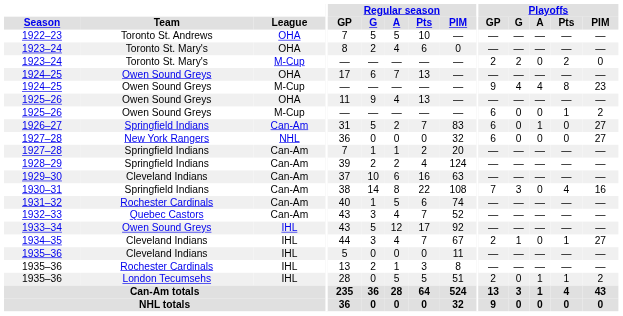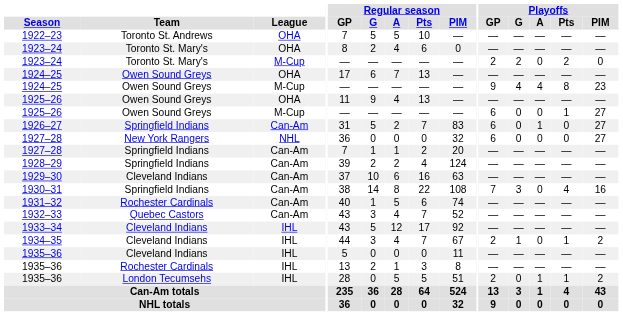 <table border="0" cellpadding="1" cellspacing="0" style="text-align:center; width:60em">
 <tr bgcolor="#e0e0e0">
 <th colspan="3" bgcolor="#ffffff"></th>
 <th rowspan="100" bgcolor="#ffffff"></th>
 <th colspan="5"><a href='#'>Regular season</a></th>
 <th rowspan="100" bgcolor="#ffffff"></th>
 <th colspan="5"><a href='#'>Playoffs</a></th>
 </tr>
 <tr bgcolor="#e0e0e0">
 <th><a href='#'>Season</a></th>
 <th>Team</th>
 <th>League</th>
 <th>GP</th>
 <th><a href='#'>G</a></th>
 <th><a href='#'>A</a></th>
 <th><a href='#'>Pts</a></th>
 <th><a href='#'>PIM</a></th>
 <th>GP</th>
 <th>G</th>
 <th>A</th>
 <th>Pts</th>
 <th>PIM</th>
 </tr>
 <tr>
 <td><a href='#'>1922–23</a></td>
 <td>Toronto St. Andrews</td>
 <td><a href='#'>OHA</a></td>
 <td>7</td>
 <td>5</td>
 <td>5</td>
 <td>10</td>
 <td>—</td>
 <td>—</td>
 <td>—</td>
 <td>—</td>
 <td>—</td>
 <td>—</td>
 </tr>
 <tr bgcolor="#f0f0f0">
 <td><a href='#'>1923–24</a></td>
 <td>Toronto St. Mary's</td>
 <td>OHA</td>
 <td>8</td>
 <td>2</td>
 <td>4</td>
 <td>6</td>
 <td>0</td>
 <td>—</td>
 <td>—</td>
 <td>—</td>
 <td>—</td>
 <td>—</td>
 </tr>
 <tr>
 <td><a href='#'>1923–24</a></td>
 <td>Toronto St. Mary's</td>
 <td><a href='#'>M-Cup</a></td>
 <td>—</td>
 <td>—</td>
 <td>—</td>
 <td>—</td>
 <td>—</td>
 <td>2</td>
 <td>2</td>
 <td>0</td>
 <td>2</td>
 <td>0</td>
 </tr>
 <tr bgcolor="#f0f0f0">
 <td><a href='#'>1924–25</a></td>
 <td><a href='#'>Owen Sound Greys</a></td>
 <td>OHA</td>
 <td>17</td>
 <td>6</td>
 <td>7</td>
 <td>13</td>
 <td>—</td>
 <td>—</td>
 <td>—</td>
 <td>—</td>
 <td>—</td>
 <td>—</td>
 </tr>
 <tr>
 <td><a href='#'>1924–25</a></td>
 <td>Owen Sound Greys</td>
 <td>M-Cup</td>
 <td>—</td>
 <td>—</td>
 <td>—</td>
 <td>—</td>
 <td>—</td>
 <td>9</td>
 <td>4</td>
 <td>4</td>
 <td>8</td>
 <td>23</td>
 </tr>
 <tr bgcolor="#f0f0f0">
 <td><a href='#'>1925–26</a></td>
 <td>Owen Sound Greys</td>
 <td>OHA</td>
 <td>11</td>
 <td>9</td>
 <td>4</td>
 <td>13</td>
 <td>—</td>
 <td>—</td>
 <td>—</td>
 <td>—</td>
 <td>—</td>
 <td>—</td>
 </tr>
 <tr>
 <td><a href='#'>1925–26</a></td>
 <td>Owen Sound Greys</td>
 <td>M-Cup</td>
 <td>—</td>
 <td>—</td>
 <td>—</td>
 <td>—</td>
 <td>—</td>
 <td>6</td>
 <td>0</td>
 <td>0</td>
 <td>1</td>
-<td>2</td>
+<td>27</td>
 </tr>
 <tr bgcolor="#f0f0f0">
 <td><a href='#'>1926–27</a></td>
 <td><a href='#'>Springfield Indians</a></td>
 <td><a href='#'>Can-Am</a></td>
 <td>31</td>
 <td>5</td>
 <td>2</td>
 <td>7</td>
 <td>83</td>
 <td>6</td>
 <td>0</td>
 <td>1</td>
 <td>0</td>
 <td>27</td>
 </tr>
 <tr>
 <td><a href='#'>1927–28</a></td>
 <td><a href='#'>New York Rangers</a></td>
 <td><a href='#'>NHL</a></td>
 <td>36</td>
 <td>0</td>
 <td>0</td>
 <td>0</td>
 <td>32</td>
 <td>6</td>
 <td>0</td>
 <td>0</td>
 <td>0</td>
 <td>27</td>
 </tr>
 <tr bgcolor="#f0f0f0">
 <td><a href='#'>1927–28</a></td>
 <td>Springfield Indians</td>
 <td>Can-Am</td>
 <td>7</td>
 <td>1</td>
 <td>1</td>
 <td>2</td>
 <td>20</td>
 <td>—</td>
 <td>—</td>
 <td>—</td>
 <td>—</td>
 <td>—</td>
 </tr>
 <tr>
 <td><a href='#'>1928–29</a></td>
 <td>Springfield Indians</td>
 <td>Can-Am</td>
 <td>39</td>
 <td>2</td>
 <td>2</td>
 <td>4</td>
 <td>124</td>
 <td>—</td>
 <td>—</td>
 <td>—</td>
 <td>—</td>
 <td>—</td>
 </tr>
 <tr bgcolor="#f0f0f0">
 <td><a href='#'>1929–30</a></td>
 <td>Cleveland Indians</td>
 <td>Can-Am</td>
 <td>37</td>
 <td>10</td>
 <td>6</td>
 <td>16</td>
 <td>63</td>
 <td>—</td>
 <td>—</td>
 <td>—</td>
 <td>—</td>
 <td>—</td>
 </tr>
 <tr>
 <td><a href='#'>1930–31</a></td>
 <td>Springfield Indians</td>
 <td>Can-Am</td>
 <td>38</td>
 <td>14</td>
 <td>8</td>
 <td>22</td>
 <td>108</td>
 <td>7</td>
 <td>3</td>
 <td>0</td>
 <td>4</td>
 <td>16</td>
 </tr>
 <tr bgcolor="#f0f0f0">
 <td><a href='#'>1931–32</a></td>
 <td><a href='#'>Rochester Cardinals</a></td>
 <td>Can-Am</td>
 <td>40</td>
 <td>1</td>
 <td>5</td>
 <td>6</td>
 <td>74</td>
 <td>—</td>
 <td>—</td>
 <td>—</td>
 <td>—</td>
 <td>—</td>
 </tr>
 <tr>
 <td><a href='#'>1932–33</a></td>
 <td><a href='#'>Quebec Castors</a></td>
 <td>Can-Am</td>
 <td>43</td>
 <td>3</td>
 <td>4</td>
 <td>7</td>
 <td>52</td>
 <td>—</td>
 <td>—</td>
 <td>—</td>
 <td>—</td>
 <td>—</td>
 </tr>
 <tr bgcolor="#f0f0f0">
 <td><a href='#'>1933–34</a></td>
-<td><a href='#'>Owen Sound Greys</a></td>
+<td><a href='#'>Cleveland Indians</a></td>
 <td><a href='#'>IHL</a></td>
 <td>43</td>
 <td>5</td>
 <td>12</td>
 <td>17</td>
 <td>92</td>
 <td>—</td>
 <td>—</td>
 <td>—</td>
 <td>—</td>
 <td>—</td>
 </tr>
 <tr>
 <td><a href='#'>1934–35</a></td>
 <td>Cleveland Indians</td>
 <td>IHL</td>
 <td>44</td>
 <td>3</td>
 <td>4</td>
 <td>7</td>
 <td>67</td>
 <td>2</td>
 <td>1</td>
 <td>0</td>
 <td>1</td>
-<td>27</td>
+<td>2</td>
 </tr>
 <tr bgcolor="#f0f0f0">
 <td><a href='#'>1935–36</a></td>
 <td>Cleveland Indians</td>
 <td>IHL</td>
 <td>5</td>
 <td>0</td>
 <td>0</td>
 <td>0</td>
 <td>11</td>
 <td>—</td>
 <td>—</td>
 <td>—</td>
 <td>—</td>
 <td>—</td>
 </tr>
 <tr>
 <td>1935–36</td>
 <td><a href='#'>Rochester Cardinals</a></td>
 <td>IHL</td>
 <td>13</td>
 <td>2</td>
 <td>1</td>
 <td>3</td>
 <td>8</td>
 <td>—</td>
 <td>—</td>
 <td>—</td>
 <td>—</td>
 <td>—</td>
 </tr>
 <tr bgcolor="#f0f0f0">
 <td>1935–36</td>
 <td><a href='#'>London Tecumsehs</a></td>
 <td>IHL</td>
 <td>28</td>
 <td>0</td>
 <td>5</td>
 <td>5</td>
 <td>51</td>
 <td>2</td>
 <td>0</td>
 <td>1</td>
 <td>1</td>
 <td>2</td>
 </tr>
 <tr bgcolor="#e0e0e0">
 <th colspan="3">Can-Am totals</th>
 <th>235</th>
 <th>36</th>
 <th>28</th>
 <th>64</th>
 <th>524</th>
 <th>13</th>
 <th>3</th>
 <th>1</th>
 <th>4</th>
 <th>43</th>
 </tr>
 <tr bgcolor="#e0e0e0">
 <th colspan="3">NHL totals</th>
 <th>36</th>
 <th>0</th>
 <th>0</th>
 <th>0</th>
 <th>32</th>
 <th>9</th>
 <th>0</th>
 <th>0</th>
 <th>0</th>
 <th>0</th>
 </tr>
 </table>
